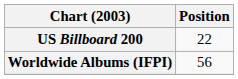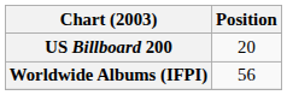 <table class="wikitable plainrowheaders" style="text-align:center">
 <tr>
 <th scope="col">Chart (2003)</th>
 <th scope="col">Position</th>
 </tr>
 <tr>
 <th scope="row">US <em>Billboard</em> 200</th>
-<td>22</td>
+<td>20</td>
 </tr>
 <tr>
 <th scope="row">Worldwide Albums (IFPI)</th>
 <td>56</td>
 </tr>
 <tr>
 </tr>
 </table>
